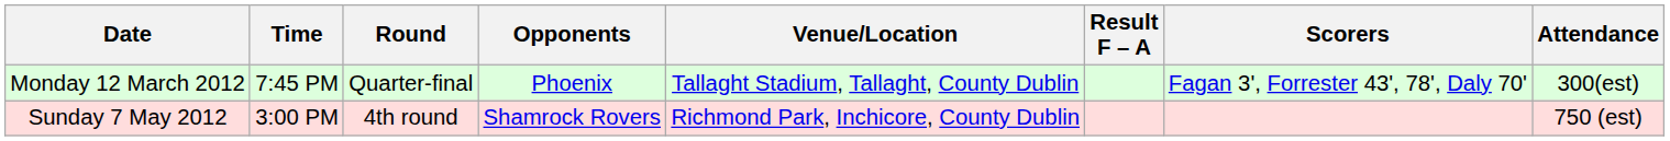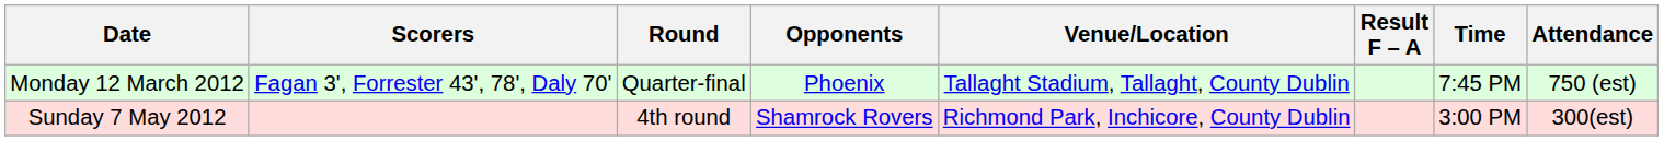 <table class="wikitable" style="text-align:center">
 <tr>
 <th>Date</th>
-<th>Time</th>
+<th>Scorers</th>
 <th>Round</th>
 <th>Opponents</th>
 <th>Venue/Location</th>
 <th>Result<br>F – A</th>
-<th>Scorers</th>
+<th>Time</th>
 <th>Attendance</th>
 </tr>
 <tr bgcolor="#ddffdd">
 <td>Monday 12 March 2012</td>
-<td>7:45 PM</td>
+<td><a href='#'>Fagan</a> 3', <a href='#'>Forrester</a> 43', 78', <a href='#'>Daly</a> 70'</td>
 <td>Quarter-final</td>
 <td><a href='#'>Phoenix</a></td>
 <td><a href='#'>Tallaght Stadium</a>, <a href='#'>Tallaght</a>, <a href='#'>County Dublin</a></td>
 <td></td>
-<td><a href='#'>Fagan</a> 3', <a href='#'>Forrester</a> 43', 78', <a href='#'>Daly</a> 70'</td>
-<td>300(est)</td>
+<td>7:45 PM</td>
+<td>750 (est)</td>
 </tr>
 <tr bgcolor="#ffdddd">
 <td>Sunday 7 May 2012</td>
-<td>3:00 PM</td>
+<td></td>
 <td>4th round</td>
 <td><a href='#'>Shamrock Rovers</a></td>
 <td><a href='#'>Richmond Park</a>, <a href='#'>Inchicore</a>, <a href='#'>County Dublin</a></td>
 <td></td>
-<td></td>
-<td>750 (est)</td>
+<td>3:00 PM</td>
+<td>300(est)</td>
 </tr>
 </table>
